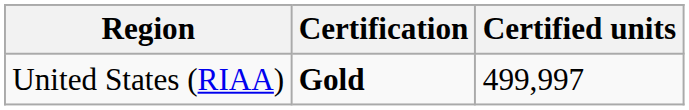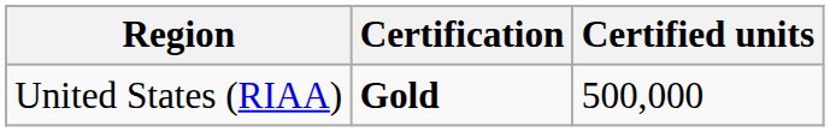 <table class="wikitable">
 <tr>
 <th>Region</th>
 <th>Certification</th>
 <th>Certified units</th>
 </tr>
 <tr>
 <td>United States (<a href='#'>RIAA</a>)</td>
 <td><strong>Gold</strong></td>
-<td>499,997</td>
+<td>500,000</td>
 </tr>
 </table>
